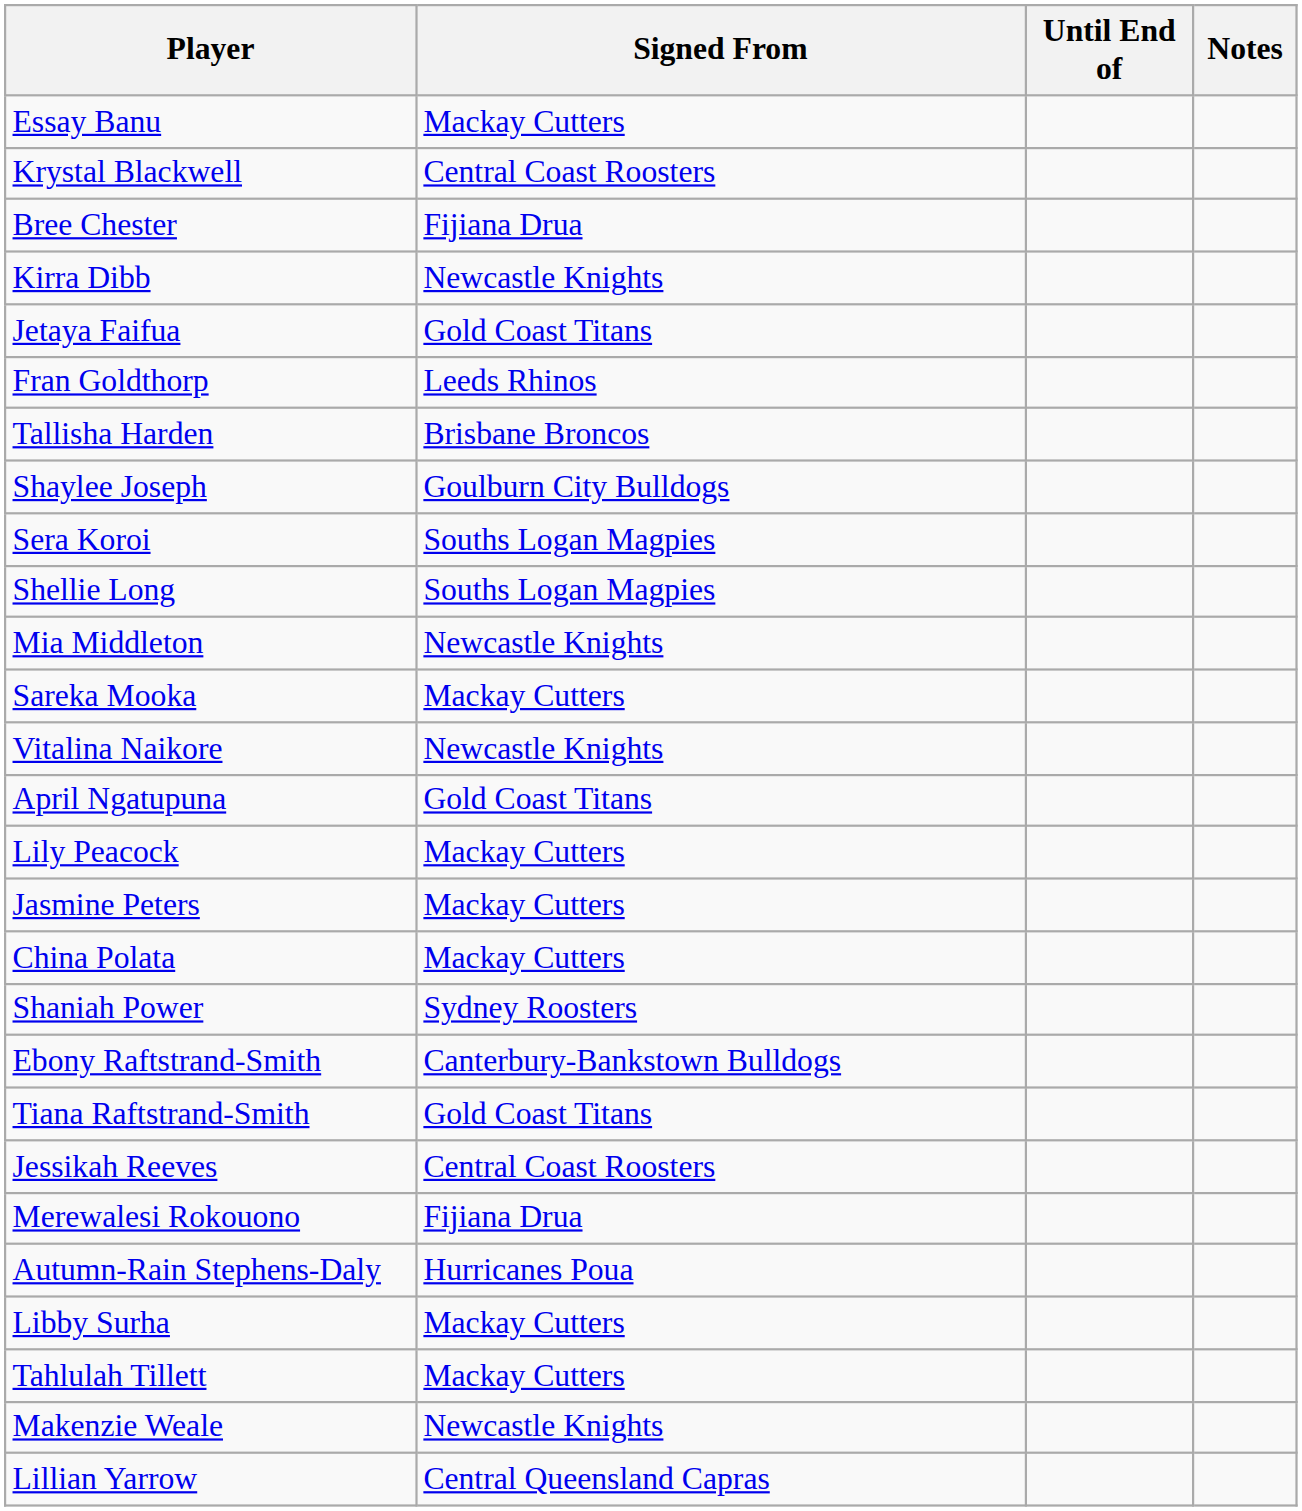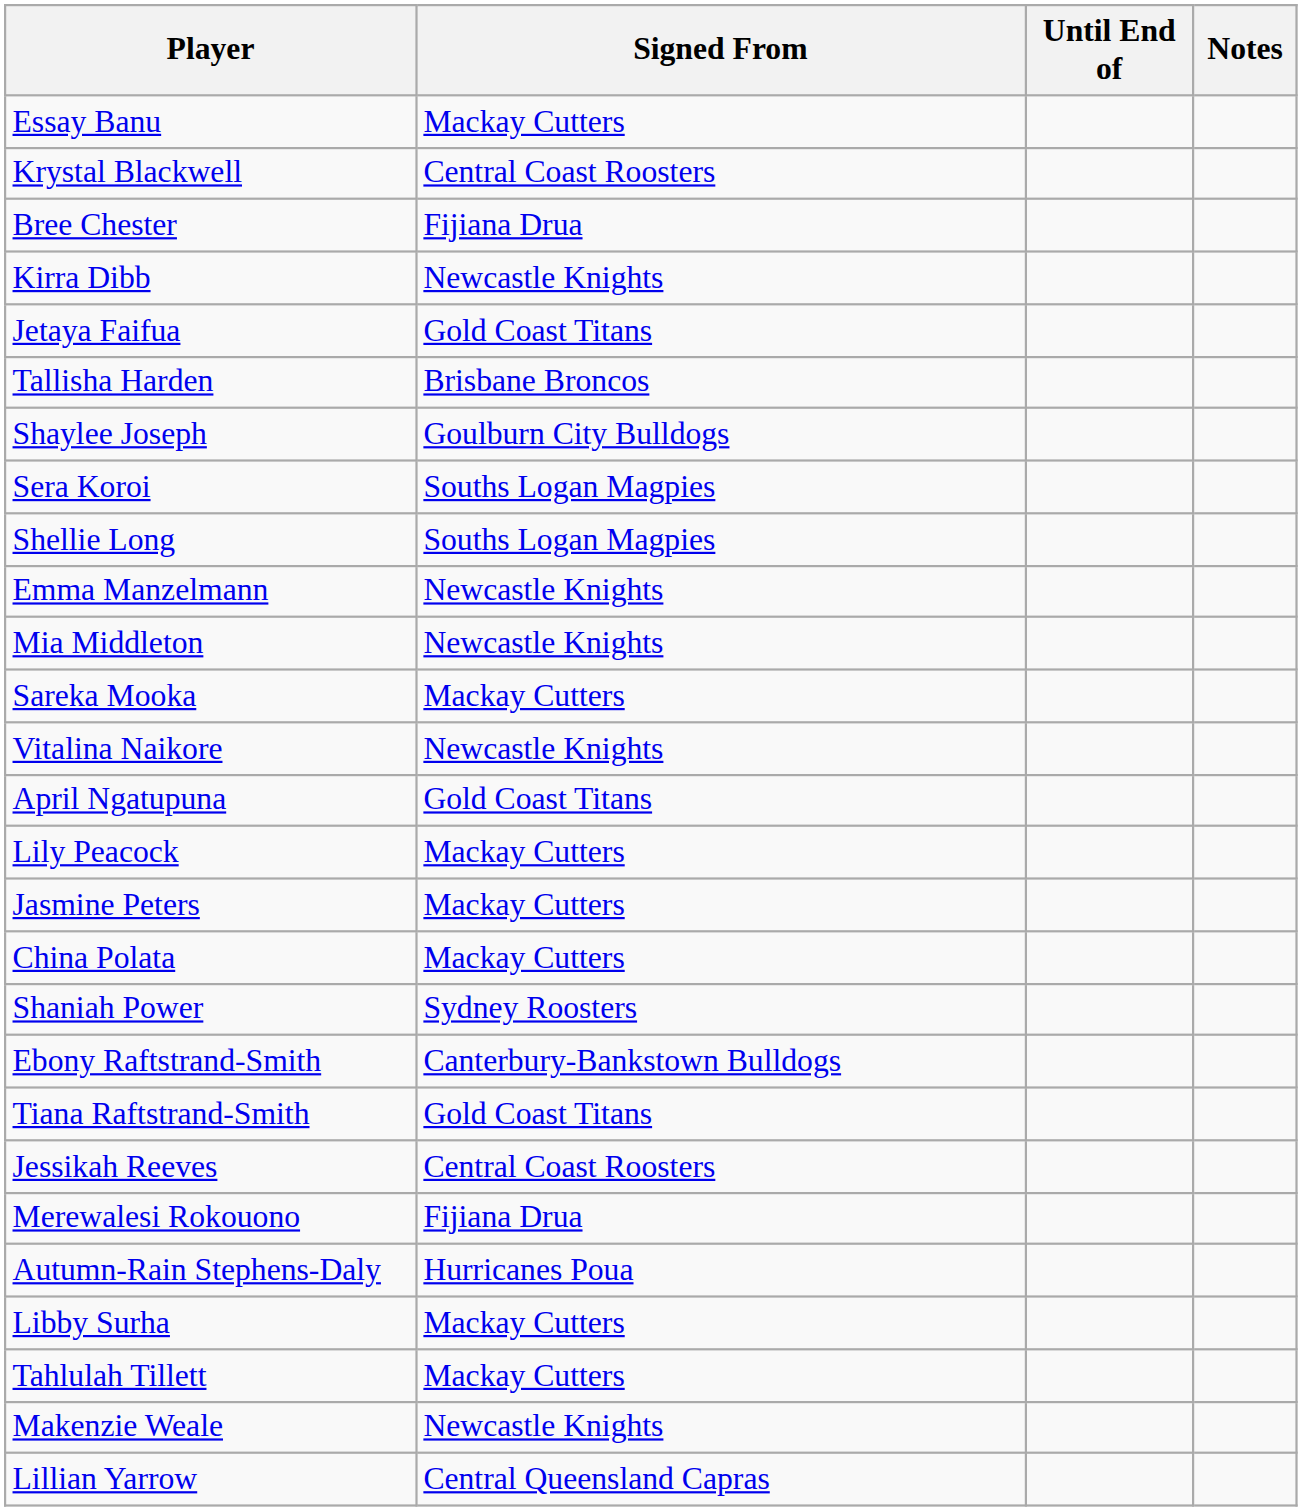 <table class="wikitable" style="font-size:90%">
 <tr bgcolor="#efefef">
 <th width="180">Player</th>
 <th width="270">Signed From</th>
 <th width="70">Until End of</th>
 <th width="40">Notes</th>
 </tr>
 <tr>
 <td><a href='#'>Essay Banu</a></td>
 <td> <a href='#'>Mackay Cutters</a></td>
 <td></td>
 <td></td>
 </tr>
 <tr>
 <td><a href='#'>Krystal Blackwell</a></td>
 <td> <a href='#'>Central Coast Roosters</a></td>
 <td></td>
 <td></td>
 </tr>
 <tr>
 <td><a href='#'>Bree Chester</a></td>
 <td> <a href='#'>Fijiana Drua</a></td>
 <td></td>
 <td></td>
 </tr>
 <tr>
 <td><a href='#'>Kirra Dibb</a></td>
 <td> <a href='#'>Newcastle Knights</a></td>
 <td></td>
 <td></td>
 </tr>
 <tr>
 <td><a href='#'>Jetaya Faifua</a></td>
 <td> <a href='#'>Gold Coast Titans</a></td>
 <td></td>
 <td></td>
 </tr>
 <tr>
-<td><a href='#'>Fran Goldthorp</a></td>
-<td> <a href='#'>Leeds Rhinos</a></td>
-<td></td>
-<td></td>
-</tr>
-<tr>
 <td><a href='#'>Tallisha Harden</a></td>
 <td> <a href='#'>Brisbane Broncos</a></td>
 <td></td>
 <td></td>
 </tr>
 <tr>
 <td><a href='#'>Shaylee Joseph</a></td>
 <td> <a href='#'>Goulburn City Bulldogs</a></td>
 <td></td>
 <td></td>
 </tr>
 <tr>
 <td><a href='#'>Sera Koroi</a></td>
 <td> <a href='#'>Souths Logan Magpies</a></td>
 <td></td>
 <td></td>
 </tr>
 <tr>
 <td><a href='#'>Shellie Long</a></td>
 <td> <a href='#'>Souths Logan Magpies</a></td>
+<td></td>
+<td></td>
+</tr>
+<tr>
+<td><a href='#'>Emma Manzelmann</a></td>
+<td> <a href='#'>Newcastle Knights</a></td>
 <td></td>
 <td></td>
 </tr>
 <tr>
 <td><a href='#'>Mia Middleton</a></td>
 <td> <a href='#'>Newcastle Knights</a></td>
 <td></td>
 <td></td>
 </tr>
 <tr>
 <td><a href='#'>Sareka Mooka</a></td>
 <td> <a href='#'>Mackay Cutters</a></td>
 <td></td>
 <td></td>
 </tr>
 <tr>
 <td><a href='#'>Vitalina Naikore</a></td>
 <td> <a href='#'>Newcastle Knights</a></td>
 <td></td>
 <td></td>
 </tr>
 <tr>
 <td><a href='#'>April Ngatupuna</a></td>
 <td> <a href='#'>Gold Coast Titans</a></td>
 <td></td>
 <td></td>
 </tr>
 <tr>
 <td><a href='#'>Lily Peacock</a></td>
 <td> <a href='#'>Mackay Cutters</a></td>
 <td></td>
 <td></td>
 </tr>
 <tr>
 <td><a href='#'>Jasmine Peters</a></td>
 <td> <a href='#'>Mackay Cutters</a></td>
 <td></td>
 <td></td>
 </tr>
 <tr>
 <td><a href='#'>China Polata</a></td>
 <td> <a href='#'>Mackay Cutters</a></td>
 <td></td>
 <td></td>
 </tr>
 <tr>
 <td><a href='#'>Shaniah Power</a></td>
 <td> <a href='#'>Sydney Roosters</a></td>
 <td></td>
 <td></td>
 </tr>
 <tr>
 <td><a href='#'>Ebony Raftstrand-Smith</a></td>
 <td> <a href='#'>Canterbury-Bankstown Bulldogs</a></td>
 <td></td>
 <td></td>
 </tr>
 <tr>
 <td><a href='#'>Tiana Raftstrand-Smith</a></td>
 <td> <a href='#'>Gold Coast Titans</a></td>
 <td></td>
 <td></td>
 </tr>
 <tr>
 <td><a href='#'>Jessikah Reeves</a></td>
 <td> <a href='#'>Central Coast Roosters</a></td>
 <td></td>
 <td></td>
 </tr>
 <tr>
 <td><a href='#'>Merewalesi Rokouono</a></td>
 <td> <a href='#'>Fijiana Drua</a></td>
 <td></td>
 <td></td>
 </tr>
 <tr>
 <td><a href='#'>Autumn-Rain Stephens-Daly</a></td>
 <td> <a href='#'>Hurricanes Poua</a></td>
 <td></td>
 <td></td>
 </tr>
 <tr>
 <td><a href='#'>Libby Surha</a></td>
 <td> <a href='#'>Mackay Cutters</a></td>
 <td></td>
 <td></td>
 </tr>
 <tr>
 <td><a href='#'>Tahlulah Tillett</a></td>
 <td> <a href='#'>Mackay Cutters</a></td>
 <td></td>
 <td></td>
 </tr>
 <tr>
 <td><a href='#'>Makenzie Weale</a></td>
 <td> <a href='#'>Newcastle Knights</a></td>
 <td></td>
 <td></td>
 </tr>
 <tr>
 <td><a href='#'>Lillian Yarrow</a></td>
 <td> <a href='#'>Central Queensland Capras</a></td>
 <td></td>
 <td></td>
 </tr>
 </table>
